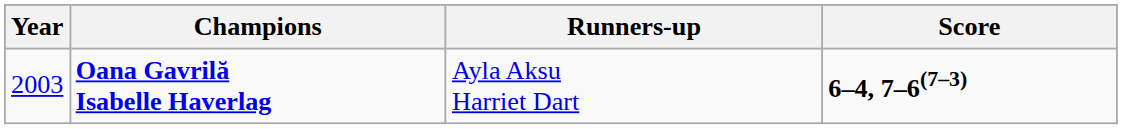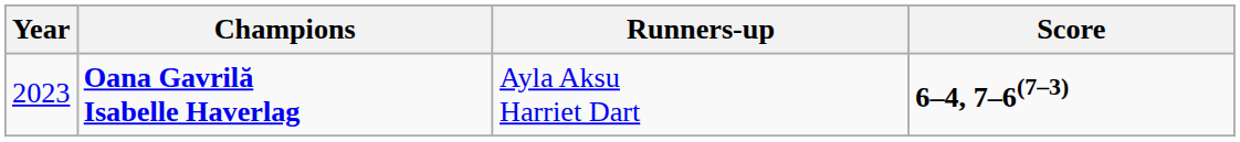 <table class="wikitable" style="font-size:90%">
 <tr>
 <th>Year</th>
 <th width="200">Champions</th>
 <th width="200">Runners-up</th>
 <th width="155">Score</th>
 </tr>
 <tr>
-<td><a href='#'>2003</a></td>
+<td><a href='#'>2023</a></td>
 <td> <strong><a href='#'>Oana Gavrilă</a></strong> <br>  <strong><a href='#'>Isabelle Haverlag</a></strong></td>
 <td> <a href='#'>Ayla Aksu</a> <br>  <a href='#'>Harriet Dart</a></td>
 <td><strong>6–4, 7–6<sup>(7–3)</sup></strong></td>
 </tr>
 </table>
